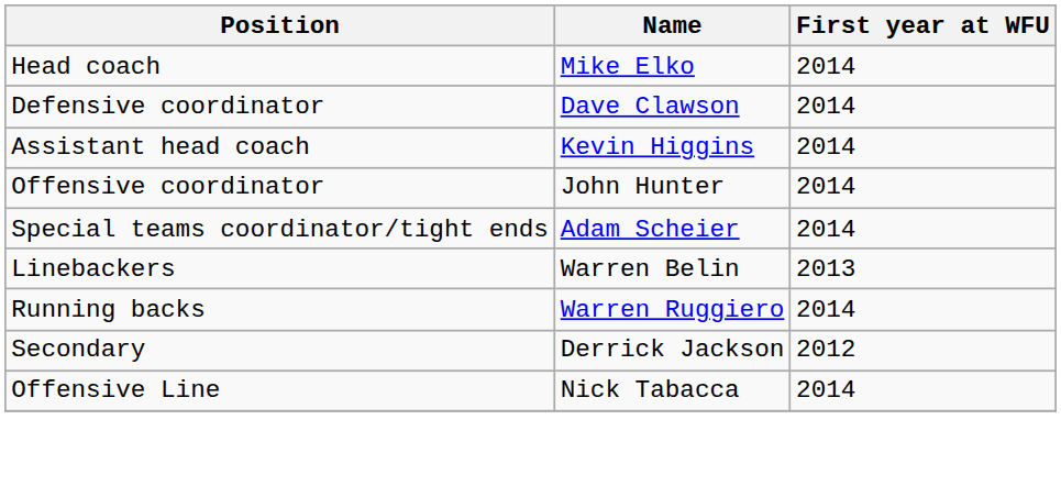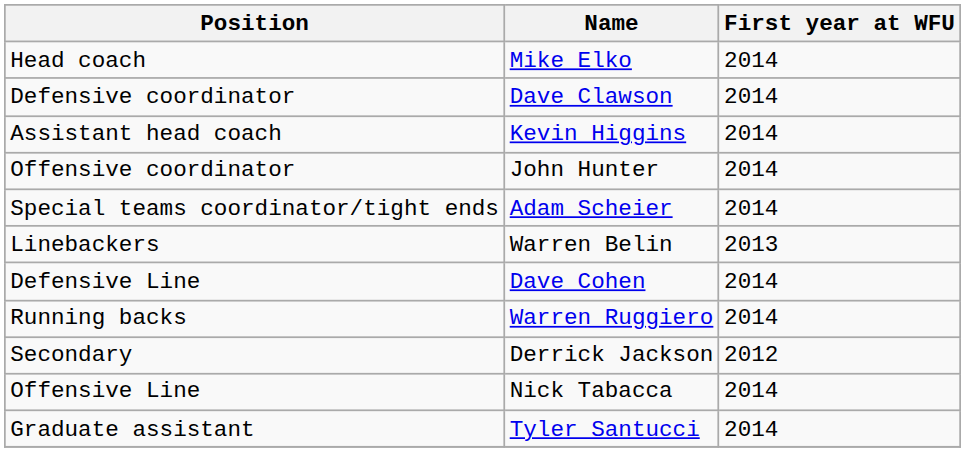 <table class="wikitable">
 <tr>
 <th><strong>Position</strong></th>
 <th><strong>Name</strong></th>
 <th><strong>First year at WFU</strong></th>
 </tr>
 <tr>
 <td>Head coach</td>
 <td><a href='#'>Mike Elko</a></td>
 <td>2014</td>
 </tr>
 <tr>
 <td>Defensive coordinator</td>
 <td><a href='#'>Dave Clawson</a></td>
 <td>2014</td>
 </tr>
 <tr>
 <td>Assistant head coach</td>
 <td><a href='#'>Kevin Higgins</a></td>
 <td>2014</td>
 </tr>
 <tr>
 <td>Offensive coordinator</td>
 <td>John Hunter</td>
 <td>2014</td>
 </tr>
 <tr>
 <td>Special teams coordinator/tight ends</td>
 <td><a href='#'>Adam Scheier</a></td>
 <td>2014</td>
 </tr>
 <tr>
 <td>Linebackers</td>
 <td>Warren Belin</td>
 <td>2013</td>
 </tr>
 <tr>
+<td>Defensive Line</td>
+<td><a href='#'>Dave Cohen</a></td>
+<td>2014</td>
+</tr>
+<tr>
 <td>Running backs</td>
 <td><a href='#'>Warren Ruggiero</a></td>
 <td>2014</td>
 </tr>
 <tr>
 <td>Secondary</td>
 <td>Derrick Jackson</td>
 <td>2012</td>
 </tr>
 <tr>
 <td>Offensive Line</td>
 <td>Nick Tabacca</td>
 <td>2014</td>
 </tr>
 <tr>
+<td>Graduate assistant</td>
+<td><a href='#'>Tyler Santucci</a></td>
+<td>2014</td>
+</tr>
+<tr>
 </tr>
 </table>
